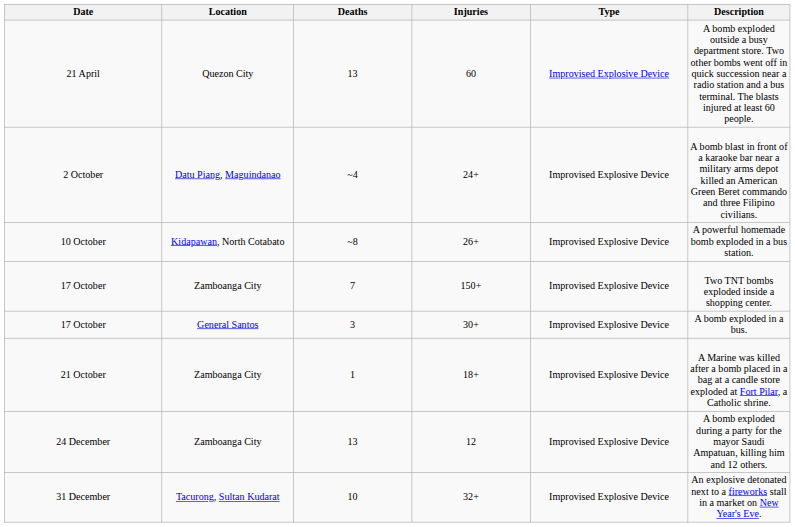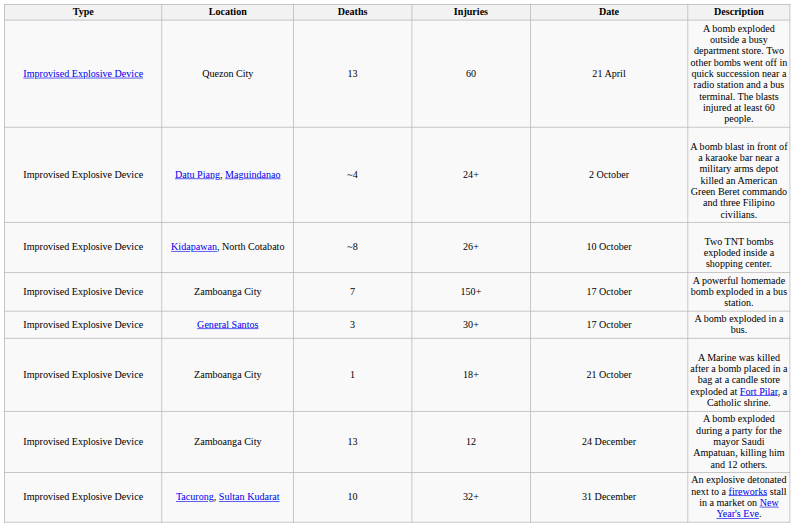 <table class="wikitable sortable" style="text-align: center;">
 <tr>
-<th width="8%">Date</th>
+<th width="8%">Type</th>
 <th width="6%">Location</th>
 <th width="6%">Deaths</th>
 <th width="6%">Injuries</th>
-<th width="8%">Type</th>
+<th width="8%">Date</th>
 <th width="4%">Description</th>
 </tr>
 <tr>
-<td>21 April</td>
+<td><a href='#'>Improvised Explosive Device</a></td>
 <td>Quezon City</td>
 <td>13</td>
 <td>60</td>
-<td><a href='#'>Improvised Explosive Device</a></td>
+<td>21 April</td>
 <td>A bomb exploded outside a busy department store. Two other bombs went off in quick succession near a radio station and a bus terminal. The blasts injured at least 60 people.</td>
 </tr>
 <tr>
-<td>2 October</td>
+<td>Improvised Explosive Device</td>
 <td><a href='#'>Datu Piang</a>, <a href='#'>Maguindanao</a></td>
 <td>~4</td>
 <td>24+</td>
-<td>Improvised Explosive Device</td>
+<td>2 October</td>
 <td><br>A bomb blast in front of a karaoke bar near a military arms depot killed an American Green Beret commando and three Filipino civilians.</td>
 </tr>
 <tr>
-<td>10 October</td>
+<td>Improvised Explosive Device</td>
 <td><a href='#'>Kidapawan</a>, North Cotabato</td>
 <td>~8</td>
 <td>26+</td>
+<td>10 October</td>
+<td><br>Two TNT bombs exploded inside a shopping center.</td>
+</tr>
+<tr>
 <td>Improvised Explosive Device</td>
+<td>Zamboanga City</td>
+<td>7</td>
+<td>150+</td>
+<td>17 October</td>
 <td>A powerful homemade bomb exploded in a bus station.</td>
 </tr>
 <tr>
-<td>17 October</td>
-<td>Zamboanga City</td>
-<td>7</td>
-<td>150+</td>
 <td>Improvised Explosive Device</td>
-<td><br>Two TNT bombs exploded inside a shopping center.</td>
-</tr>
-<tr>
-<td>17 October</td>
 <td><a href='#'>General Santos</a></td>
 <td>3</td>
 <td>30+</td>
-<td>Improvised Explosive Device</td>
+<td>17 October</td>
 <td>A bomb exploded in a bus.</td>
 </tr>
 <tr>
-<td>21 October</td>
+<td>Improvised Explosive Device</td>
 <td>Zamboanga City</td>
 <td>1</td>
 <td>18+</td>
-<td>Improvised Explosive Device</td>
+<td>21 October</td>
 <td><br>A Marine was killed after a bomb placed in a bag at a candle store exploded at <a href='#'>Fort Pilar</a>, a Catholic shrine.</td>
 </tr>
 <tr>
-<td>24 December</td>
+<td>Improvised Explosive Device</td>
 <td>Zamboanga City</td>
 <td>13</td>
 <td>12</td>
-<td>Improvised Explosive Device</td>
+<td>24 December</td>
 <td>A bomb exploded during a party for the mayor Saudi Ampatuan, killing him and 12 others.</td>
 </tr>
 <tr>
-<td>31 December</td>
+<td>Improvised Explosive Device</td>
 <td><a href='#'>Tacurong</a>, <a href='#'>Sultan Kudarat</a></td>
 <td>10</td>
 <td>32+</td>
-<td>Improvised Explosive Device</td>
+<td>31 December</td>
 <td>An explosive detonated next to a <a href='#'>fireworks</a> stall in a market on <a href='#'>New Year's Eve</a>.</td>
 </tr>
 </table>
